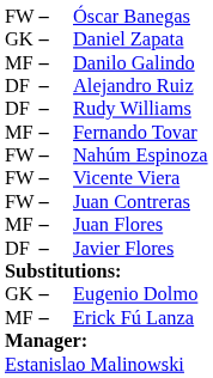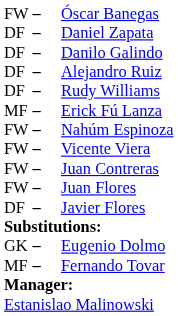 <table style = "font-size: 90%" cellspacing = "0" cellpadding = "0">
 <tr>
 <td colspan = 4></td>
 </tr>
 <tr>
 <th width = "25"></th>
 <th width = "25"></th>
 </tr>
 <tr>
 <td>FW</td>
 <td><strong>–</strong></td>
 <td> <a href='#'>Óscar Banegas</a></td>
 </tr>
 <tr>
-<td>GK</td>
+<td>DF</td>
 <td><strong>–</strong></td>
 <td> <a href='#'>Daniel Zapata</a></td>
 </tr>
 <tr>
-<td>MF</td>
+<td>DF</td>
 <td><strong>–</strong></td>
 <td> <a href='#'>Danilo Galindo</a></td>
 </tr>
 <tr>
 <td>DF</td>
 <td><strong>–</strong></td>
 <td> <a href='#'>Alejandro Ruiz</a></td>
 </tr>
 <tr>
 <td>DF</td>
 <td><strong>–</strong></td>
 <td> <a href='#'>Rudy Williams</a></td>
 </tr>
 <tr>
 <td>MF</td>
 <td><strong>–</strong></td>
-<td> <a href='#'>Fernando Tovar</a></td>
+<td> <a href='#'>Erick Fú Lanza</a></td>
 <td></td>
 <td></td>
 </tr>
 <tr>
 <td>FW</td>
 <td><strong>–</strong></td>
 <td> <a href='#'>Nahúm Espinoza</a></td>
 <td></td>
 <td></td>
 </tr>
 <tr>
 <td>FW</td>
 <td><strong>–</strong></td>
 <td> <a href='#'>Vicente Viera</a></td>
 </tr>
 <tr>
 <td>FW</td>
 <td><strong>–</strong></td>
 <td> <a href='#'>Juan Contreras</a></td>
 </tr>
 <tr>
-<td>MF</td>
+<td>FW</td>
 <td><strong>–</strong></td>
 <td> <a href='#'>Juan Flores</a></td>
 </tr>
 <tr>
 <td>DF</td>
 <td><strong>–</strong></td>
 <td> <a href='#'>Javier Flores</a></td>
 <td></td>
 <td></td>
 </tr>
 <tr>
 <td colspan = 3><strong>Substitutions:</strong></td>
 </tr>
 <tr>
 <td>GK</td>
 <td><strong>–</strong></td>
 <td> <a href='#'>Eugenio Dolmo</a></td>
 <td></td>
 <td></td>
 </tr>
 <tr>
 <td>MF</td>
 <td><strong>–</strong></td>
-<td> <a href='#'>Erick Fú Lanza</a></td>
+<td> <a href='#'>Fernando Tovar</a></td>
 <td></td>
 <td></td>
 </tr>
 <tr>
 <td colspan = 3><strong>Manager:</strong></td>
 </tr>
 <tr>
 <td colspan = 3> <a href='#'>Estanislao Malinowski</a></td>
 </tr>
 </table>
